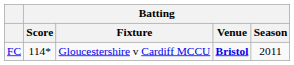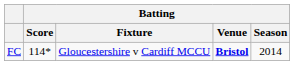 <table class=wikitable style="font-size:90%">
 <tr>
 <th rowspan="1"></th>
 <th colspan="4" rowspan="1">Batting</th>
 </tr>
 <tr>
 <th></th>
 <th>Score</th>
 <th>Fixture</th>
 <th>Venue</th>
 <th>Season</th>
 </tr>
 <tr>
 <td><a href='#'>FC</a></td>
 <td align="center">114*</td>
 <td><a href='#'>Gloucestershire</a> v <a href='#'>Cardiff MCCU</a></td>
 <td><strong><a href='#'>Bristol</a></strong></td>
-<td align="center">2011</td>
+<td align="center">2014</td>
 </tr>
 </table>
